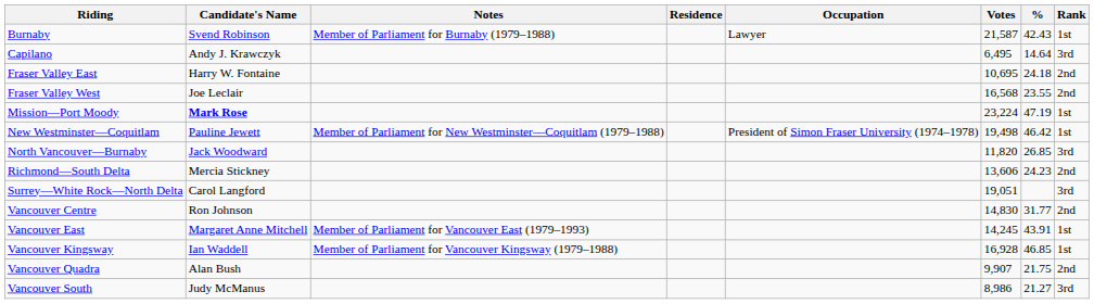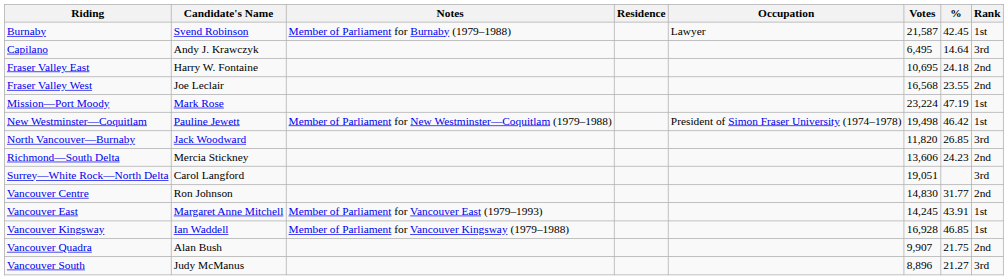 <table class="wikitable sortable">
 <tr>
 <th>Riding<br></th>
 <th>Candidate's Name</th>
 <th>Notes</th>
 <th>Residence</th>
 <th>Occupation</th>
 <th>Votes</th>
 <th>%</th>
 <th>Rank</th>
 </tr>
 <tr>
 <td><a href='#'>Burnaby</a></td>
 <td><a href='#'>Svend Robinson</a></td>
 <td><a href='#'>Member of Parliament</a> for <a href='#'>Burnaby</a> (1979–1988)</td>
 <td></td>
 <td>Lawyer</td>
 <td>21,587</td>
-<td>42.43</td>
+<td>42.45</td>
 <td>1st</td>
 </tr>
 <tr>
 <td><a href='#'>Capilano</a></td>
 <td>Andy J. Krawczyk</td>
 <td></td>
 <td></td>
 <td></td>
 <td>6,495</td>
 <td>14.64</td>
 <td>3rd</td>
 </tr>
 <tr>
 <td><a href='#'>Fraser Valley East</a></td>
 <td>Harry W. Fontaine</td>
 <td></td>
 <td></td>
 <td></td>
 <td>10,695</td>
 <td>24.18</td>
 <td>2nd</td>
 </tr>
 <tr>
 <td><a href='#'>Fraser Valley West</a></td>
 <td>Joe Leclair</td>
 <td></td>
 <td></td>
 <td></td>
 <td>16,568</td>
 <td>23.55</td>
 <td>2nd</td>
 </tr>
 <tr>
 <td><a href='#'>Mission—Port Moody</a></td>
-<td><strong><a href='#'>Mark Rose</a></strong></td>
+<td><a href='#'>Mark Rose</a></td>
 <td></td>
 <td></td>
 <td></td>
 <td>23,224</td>
 <td>47.19</td>
 <td>1st</td>
 </tr>
 <tr>
 <td><a href='#'>New Westminster—Coquitlam</a></td>
 <td><a href='#'>Pauline Jewett</a></td>
 <td><a href='#'>Member of Parliament</a> for <a href='#'>New Westminster—Coquitlam</a> (1979–1988)</td>
 <td></td>
 <td>President of <a href='#'>Simon Fraser University</a> (1974–1978)</td>
 <td>19,498</td>
 <td>46.42</td>
 <td>1st</td>
 </tr>
 <tr>
 <td><a href='#'>North Vancouver—Burnaby</a></td>
 <td><a href='#'>Jack Woodward</a></td>
 <td></td>
 <td></td>
 <td></td>
 <td>11,820</td>
 <td>26.85</td>
 <td>3rd</td>
 </tr>
 <tr>
 <td><a href='#'>Richmond—South Delta</a></td>
 <td>Mercia Stickney</td>
 <td></td>
 <td></td>
 <td></td>
 <td>13,606</td>
 <td>24.23</td>
 <td>2nd</td>
 </tr>
 <tr>
 <td><a href='#'>Surrey—White Rock—North Delta</a></td>
 <td>Carol Langford</td>
 <td></td>
 <td></td>
 <td></td>
 <td>19,051</td>
 <td></td>
 <td>3rd</td>
 </tr>
 <tr>
 <td><a href='#'>Vancouver Centre</a></td>
 <td>Ron Johnson</td>
 <td></td>
 <td></td>
 <td></td>
 <td>14,830</td>
 <td>31.77</td>
 <td>2nd</td>
 </tr>
 <tr>
 <td><a href='#'>Vancouver East</a></td>
 <td><a href='#'>Margaret Anne Mitchell</a></td>
 <td><a href='#'>Member of Parliament</a> for <a href='#'>Vancouver East</a> (1979–1993)</td>
 <td></td>
 <td></td>
 <td>14,245</td>
 <td>43.91</td>
 <td>1st</td>
 </tr>
 <tr>
 <td><a href='#'>Vancouver Kingsway</a></td>
 <td><a href='#'>Ian Waddell</a></td>
 <td><a href='#'>Member of Parliament</a> for <a href='#'>Vancouver Kingsway</a> (1979–1988)</td>
 <td></td>
 <td></td>
 <td>16,928</td>
 <td>46.85</td>
 <td>1st</td>
 </tr>
 <tr>
 <td><a href='#'>Vancouver Quadra</a></td>
 <td>Alan Bush</td>
 <td></td>
 <td></td>
 <td></td>
 <td>9,907</td>
 <td>21.75</td>
 <td>2nd</td>
 </tr>
 <tr>
 <td><a href='#'>Vancouver South</a></td>
 <td>Judy McManus</td>
 <td></td>
 <td></td>
 <td></td>
-<td>8,986</td>
+<td>8,896</td>
 <td>21.27</td>
 <td>3rd</td>
 </tr>
 </table>
